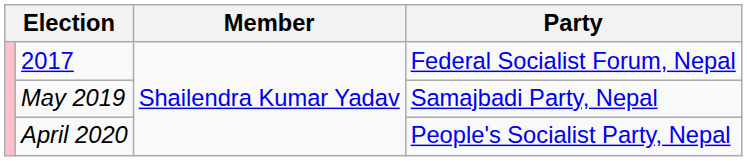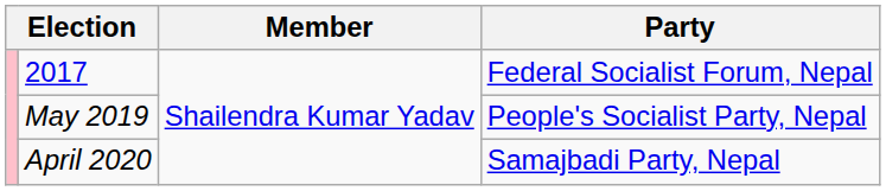 <table class="wikitable">
 <tr>
 <th colspan="2">Election</th>
 <th>Member</th>
 <th>Party</th>
 </tr>
 <tr>
 <td rowspan="3" style="background-color:#ffc0cb"></td>
 <td><a href='#'>2017</a></td>
 <td rowspan="3"><a href='#'>Shailendra Kumar Yadav</a></td>
 <td><a href='#'>Federal Socialist Forum, Nepal</a></td>
 </tr>
 <tr>
 <td><em>May 2019</em></td>
-<td><a href='#'>Samajbadi Party, Nepal</a></td>
+<td><a href='#'>People's Socialist Party, Nepal</a></td>
 </tr>
 <tr>
 <td><em>April 2020</em></td>
-<td><a href='#'>People's Socialist Party, Nepal</a></td>
+<td><a href='#'>Samajbadi Party, Nepal</a></td>
 </tr>
 </table>
